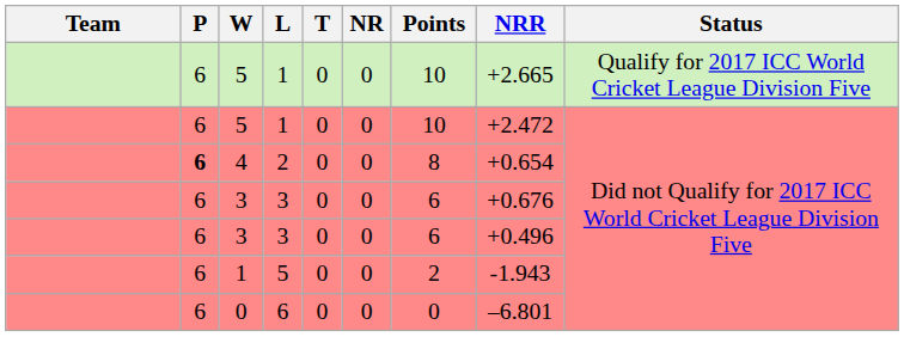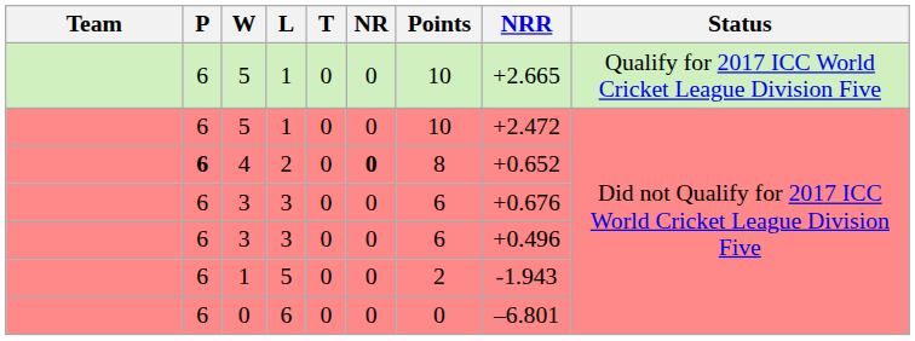 <table class="wikitable" style="text-align:center;">
 <tr>
 <th width=200>Team</th>
 <th width=30 abbr="Played">P</th>
 <th width=30 abbr="Won">W</th>
 <th width=30 abbr="Lost">L</th>
 <th width=30 abbr="Tied">T</th>
 <th width=30 abbr="No result">NR</th>
 <th width=60>Points</th>
 <th width=60 abbr="Net run rate"><a href='#'>NRR</a></th>
 <th width=417>Status</th>
 </tr>
 <tr style="background: #D0F0C0;">
 <td align="left"></td>
 <td>6</td>
 <td>5</td>
 <td>1</td>
 <td>0</td>
 <td>0</td>
 <td>10</td>
 <td>+2.665</td>
 <td rowspan=1>Qualify for <a href='#'>2017 ICC World Cricket League Division Five</a></td>
 </tr>
 <tr style="background: #FF8888;">
 <td align="left"></td>
 <td>6</td>
 <td>5</td>
 <td>1</td>
 <td>0</td>
 <td>0</td>
 <td>10</td>
 <td>+2.472</td>
 <td rowspan=6>Did not Qualify for <a href='#'>2017 ICC World Cricket League Division Five</a></td>
 </tr>
 <tr style="background: #FF8888;">
 <td align="left"></td>
 <td><strong>6</strong></td>
 <td>4</td>
 <td>2</td>
 <td>0</td>
-<td>0</td>
+<td><strong>0</strong></td>
 <td>8</td>
-<td>+0.654</td>
+<td>+0.652</td>
 </tr>
 <tr style="background: #FF8888;">
 <td align="left"></td>
 <td>6</td>
 <td>3</td>
 <td>3</td>
 <td>0</td>
 <td>0</td>
 <td>6</td>
 <td>+0.676</td>
 </tr>
 <tr style="background: #FF8888;">
 <td align="left"></td>
 <td>6</td>
 <td>3</td>
 <td>3</td>
 <td>0</td>
 <td>0</td>
 <td>6</td>
 <td>+0.496</td>
 </tr>
 <tr style="background: #FF8888;">
 <td align="left"></td>
 <td>6</td>
 <td>1</td>
 <td>5</td>
 <td>0</td>
 <td>0</td>
 <td>2</td>
 <td>-1.943</td>
 </tr>
 <tr style="background: #FF8888;">
 <td align="left"></td>
 <td>6</td>
 <td>0</td>
 <td>6</td>
 <td>0</td>
 <td>0</td>
 <td>0</td>
 <td>–6.801</td>
 </tr>
 </table>
